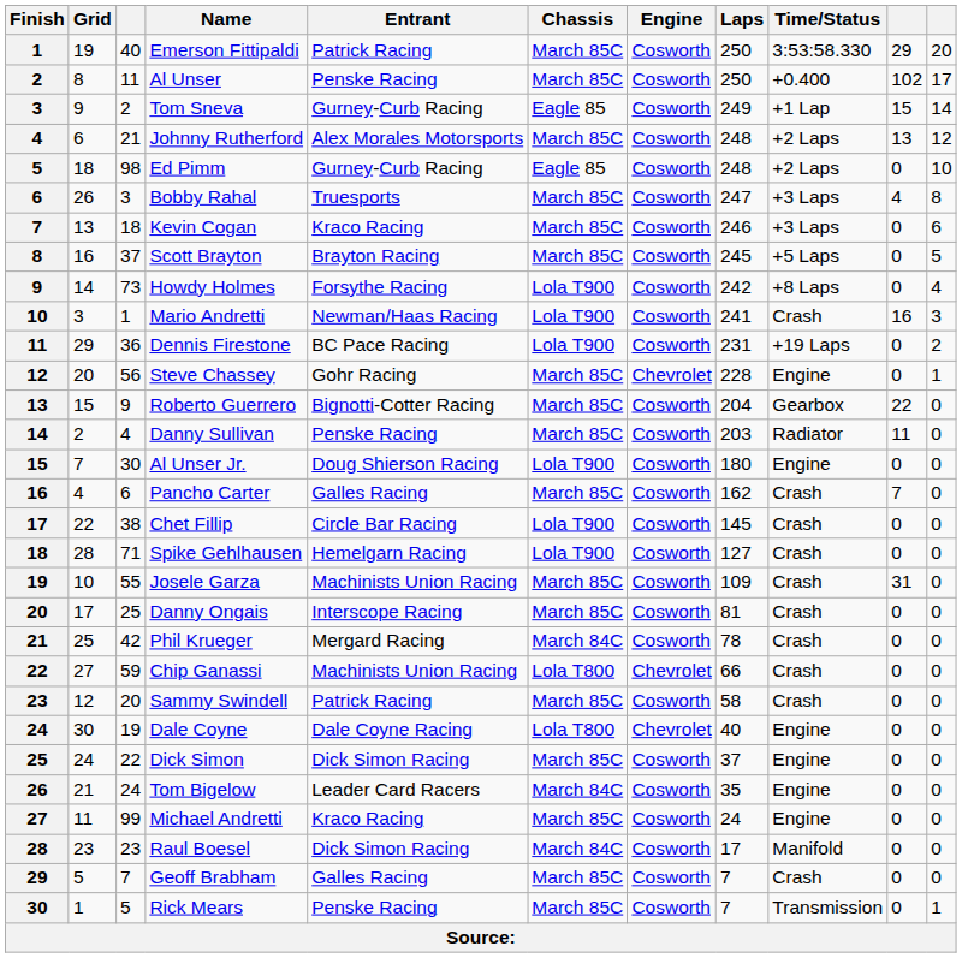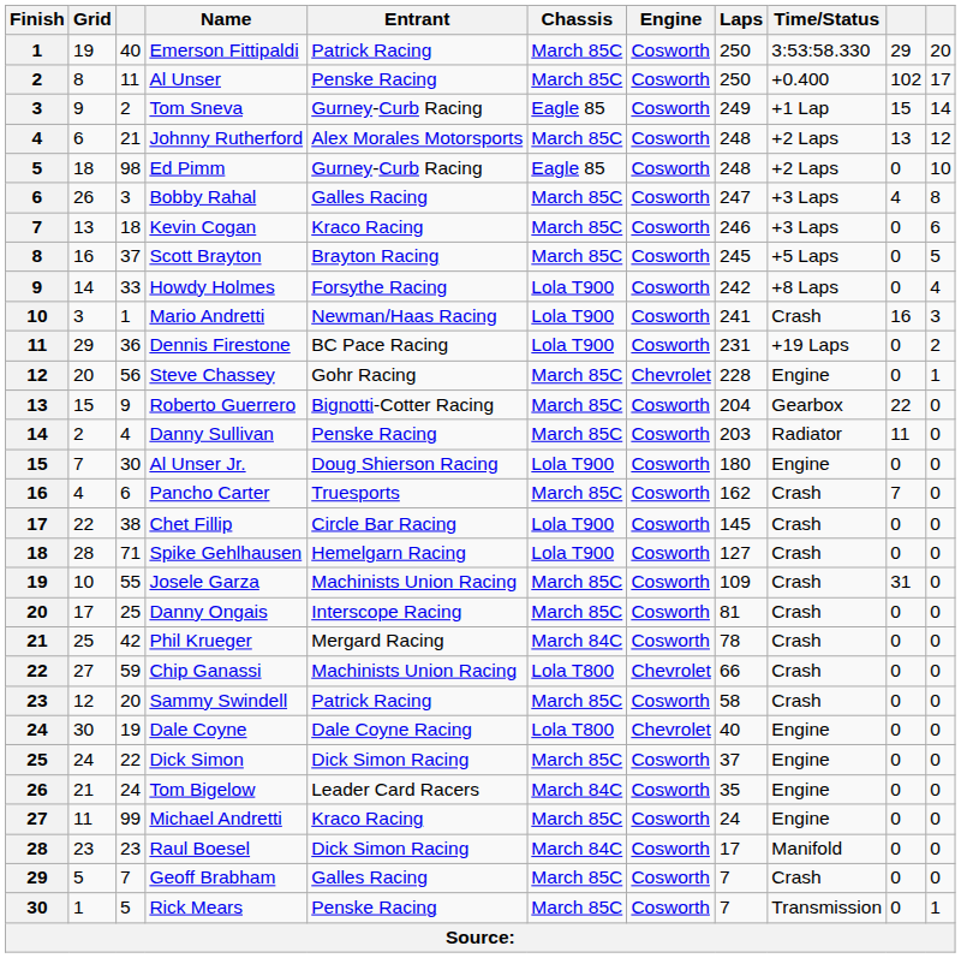 <table class="wikitable">
 <tr>
 <th>Finish</th>
 <th>Grid</th>
 <th></th>
 <th>Name</th>
 <th>Entrant</th>
 <th>Chassis</th>
 <th>Engine</th>
 <th>Laps</th>
 <th>Time/Status</th>
 <th></th>
 <th></th>
 </tr>
 <tr>
 <th>1</th>
 <td>19</td>
 <td>40</td>
 <td> <a href='#'>Emerson Fittipaldi</a></td>
 <td><a href='#'>Patrick Racing</a></td>
 <td><a href='#'>March 85C</a></td>
 <td><a href='#'>Cosworth</a></td>
 <td>250</td>
 <td>3:53:58.330</td>
 <td>29</td>
 <td>20</td>
 </tr>
 <tr>
 <th>2</th>
 <td>8</td>
 <td>11</td>
 <td> <a href='#'>Al Unser</a></td>
 <td><a href='#'>Penske Racing</a></td>
 <td><a href='#'>March 85C</a></td>
 <td><a href='#'>Cosworth</a></td>
 <td>250</td>
 <td>+0.400</td>
 <td>102</td>
 <td>17</td>
 </tr>
 <tr>
 <th>3</th>
 <td>9</td>
 <td>2</td>
 <td> <a href='#'>Tom Sneva</a></td>
 <td><a href='#'>Gurney</a>-<a href='#'>Curb</a> Racing</td>
 <td><a href='#'>Eagle</a> 85</td>
 <td><a href='#'>Cosworth</a></td>
 <td>249</td>
 <td>+1 Lap</td>
 <td>15</td>
 <td>14</td>
 </tr>
 <tr>
 <th>4</th>
 <td>6</td>
 <td>21</td>
 <td> <a href='#'>Johnny Rutherford</a></td>
 <td><a href='#'>Alex Morales Motorsports</a></td>
 <td><a href='#'>March 85C</a></td>
 <td><a href='#'>Cosworth</a></td>
 <td>248</td>
 <td>+2 Laps</td>
 <td>13</td>
 <td>12</td>
 </tr>
 <tr>
 <th>5</th>
 <td>18</td>
 <td>98</td>
 <td> <a href='#'>Ed Pimm</a></td>
 <td><a href='#'>Gurney</a>-<a href='#'>Curb</a> Racing</td>
 <td><a href='#'>Eagle</a> 85</td>
 <td><a href='#'>Cosworth</a></td>
 <td>248</td>
 <td>+2 Laps</td>
 <td>0</td>
 <td>10</td>
 </tr>
 <tr>
 <th>6</th>
 <td>26</td>
 <td>3</td>
 <td> <a href='#'>Bobby Rahal</a></td>
-<td><a href='#'>Truesports</a></td>
+<td><a href='#'>Galles Racing</a></td>
 <td><a href='#'>March 85C</a></td>
 <td><a href='#'>Cosworth</a></td>
 <td>247</td>
 <td>+3 Laps</td>
 <td>4</td>
 <td>8</td>
 </tr>
 <tr>
 <th>7</th>
 <td>13</td>
 <td>18</td>
 <td> <a href='#'>Kevin Cogan</a></td>
 <td><a href='#'>Kraco Racing</a></td>
 <td><a href='#'>March 85C</a></td>
 <td><a href='#'>Cosworth</a></td>
 <td>246</td>
 <td>+3 Laps</td>
 <td>0</td>
 <td>6</td>
 </tr>
 <tr>
 <th>8</th>
 <td>16</td>
 <td>37</td>
 <td> <a href='#'>Scott Brayton</a></td>
 <td><a href='#'>Brayton Racing</a></td>
 <td><a href='#'>March 85C</a></td>
 <td><a href='#'>Cosworth</a></td>
 <td>245</td>
 <td>+5 Laps</td>
 <td>0</td>
 <td>5</td>
 </tr>
 <tr>
 <th>9</th>
 <td>14</td>
-<td>73</td>
+<td>33</td>
 <td> <a href='#'>Howdy Holmes</a></td>
 <td><a href='#'>Forsythe Racing</a></td>
 <td><a href='#'>Lola T900</a></td>
 <td><a href='#'>Cosworth</a></td>
 <td>242</td>
 <td>+8 Laps</td>
 <td>0</td>
 <td>4</td>
 </tr>
 <tr>
 <th>10</th>
 <td>3</td>
 <td>1</td>
 <td> <a href='#'>Mario Andretti</a></td>
 <td><a href='#'>Newman/Haas Racing</a></td>
 <td><a href='#'>Lola T900</a></td>
 <td><a href='#'>Cosworth</a></td>
 <td>241</td>
 <td>Crash</td>
 <td>16</td>
 <td>3</td>
 </tr>
 <tr>
 <th>11</th>
 <td>29</td>
 <td>36</td>
 <td> <a href='#'>Dennis Firestone</a></td>
 <td>BC Pace Racing</td>
 <td><a href='#'>Lola T900</a></td>
 <td><a href='#'>Cosworth</a></td>
 <td>231</td>
 <td>+19 Laps</td>
 <td>0</td>
 <td>2</td>
 </tr>
 <tr>
 <th>12</th>
 <td>20</td>
 <td>56</td>
 <td> <a href='#'>Steve Chassey</a></td>
 <td>Gohr Racing</td>
 <td><a href='#'>March 85C</a></td>
 <td><a href='#'>Chevrolet</a></td>
 <td>228</td>
 <td>Engine</td>
 <td>0</td>
 <td>1</td>
 </tr>
 <tr>
 <th>13</th>
 <td>15</td>
 <td>9</td>
 <td> <a href='#'>Roberto Guerrero</a></td>
 <td><a href='#'>Bignotti</a>-Cotter Racing</td>
 <td><a href='#'>March 85C</a></td>
 <td><a href='#'>Cosworth</a></td>
 <td>204</td>
 <td>Gearbox</td>
 <td>22</td>
 <td>0</td>
 </tr>
 <tr>
 <th>14</th>
 <td>2</td>
 <td>4</td>
 <td> <a href='#'>Danny Sullivan</a></td>
 <td><a href='#'>Penske Racing</a></td>
 <td><a href='#'>March 85C</a></td>
 <td><a href='#'>Cosworth</a></td>
 <td>203</td>
 <td>Radiator</td>
 <td>11</td>
 <td>0</td>
 </tr>
 <tr>
 <th>15</th>
 <td>7</td>
 <td>30</td>
 <td> <a href='#'>Al Unser Jr.</a></td>
 <td><a href='#'>Doug Shierson Racing</a></td>
 <td><a href='#'>Lola T900</a></td>
 <td><a href='#'>Cosworth</a></td>
 <td>180</td>
 <td>Engine</td>
 <td>0</td>
 <td>0</td>
 </tr>
 <tr>
 <th>16</th>
 <td>4</td>
 <td>6</td>
 <td> <a href='#'>Pancho Carter</a></td>
-<td><a href='#'>Galles Racing</a></td>
+<td><a href='#'>Truesports</a></td>
 <td><a href='#'>March 85C</a></td>
 <td><a href='#'>Cosworth</a></td>
 <td>162</td>
 <td>Crash</td>
 <td>7</td>
 <td>0</td>
 </tr>
 <tr>
 <th>17</th>
 <td>22</td>
 <td>38</td>
 <td> <a href='#'>Chet Fillip</a></td>
 <td><a href='#'>Circle Bar Racing</a></td>
 <td><a href='#'>Lola T900</a></td>
 <td><a href='#'>Cosworth</a></td>
 <td>145</td>
 <td>Crash</td>
 <td>0</td>
 <td>0</td>
 </tr>
 <tr>
 <th>18</th>
 <td>28</td>
 <td>71</td>
 <td> <a href='#'>Spike Gehlhausen</a></td>
 <td><a href='#'>Hemelgarn Racing</a></td>
 <td><a href='#'>Lola T900</a></td>
 <td><a href='#'>Cosworth</a></td>
 <td>127</td>
 <td>Crash</td>
 <td>0</td>
 <td>0</td>
 </tr>
 <tr>
 <th>19</th>
 <td>10</td>
 <td>55</td>
 <td> <a href='#'>Josele Garza</a></td>
 <td><a href='#'>Machinists Union Racing</a></td>
 <td><a href='#'>March 85C</a></td>
 <td><a href='#'>Cosworth</a></td>
 <td>109</td>
 <td>Crash</td>
 <td>31</td>
 <td>0</td>
 </tr>
 <tr>
 <th>20</th>
 <td>17</td>
 <td>25</td>
 <td> <a href='#'>Danny Ongais</a></td>
 <td><a href='#'>Interscope Racing</a></td>
 <td><a href='#'>March 85C</a></td>
 <td><a href='#'>Cosworth</a></td>
 <td>81</td>
 <td>Crash</td>
 <td>0</td>
 <td>0</td>
 </tr>
 <tr>
 <th>21</th>
 <td>25</td>
 <td>42</td>
 <td> <a href='#'>Phil Krueger</a></td>
 <td>Mergard Racing</td>
 <td><a href='#'>March 84C</a></td>
 <td><a href='#'>Cosworth</a></td>
 <td>78</td>
 <td>Crash</td>
 <td>0</td>
 <td>0</td>
 </tr>
 <tr>
 <th>22</th>
 <td>27</td>
 <td>59</td>
 <td> <a href='#'>Chip Ganassi</a></td>
 <td><a href='#'>Machinists Union Racing</a></td>
 <td><a href='#'>Lola T800</a></td>
 <td><a href='#'>Chevrolet</a></td>
 <td>66</td>
 <td>Crash</td>
 <td>0</td>
 <td>0</td>
 </tr>
 <tr>
 <th>23</th>
 <td>12</td>
 <td>20</td>
 <td> <a href='#'>Sammy Swindell</a></td>
 <td><a href='#'>Patrick Racing</a></td>
 <td><a href='#'>March 85C</a></td>
 <td><a href='#'>Cosworth</a></td>
 <td>58</td>
 <td>Crash</td>
 <td>0</td>
 <td>0</td>
 </tr>
 <tr>
 <th>24</th>
 <td>30</td>
 <td>19</td>
 <td> <a href='#'>Dale Coyne</a></td>
 <td><a href='#'>Dale Coyne Racing</a></td>
 <td><a href='#'>Lola T800</a></td>
 <td><a href='#'>Chevrolet</a></td>
 <td>40</td>
 <td>Engine</td>
 <td>0</td>
 <td>0</td>
 </tr>
 <tr>
 <th>25</th>
 <td>24</td>
 <td>22</td>
 <td> <a href='#'>Dick Simon</a></td>
 <td><a href='#'>Dick Simon Racing</a></td>
 <td><a href='#'>March 85C</a></td>
 <td><a href='#'>Cosworth</a></td>
 <td>37</td>
 <td>Engine</td>
 <td>0</td>
 <td>0</td>
 </tr>
 <tr>
 <th>26</th>
 <td>21</td>
 <td>24</td>
 <td> <a href='#'>Tom Bigelow</a></td>
 <td>Leader Card Racers</td>
 <td><a href='#'>March 84C</a></td>
 <td><a href='#'>Cosworth</a></td>
 <td>35</td>
 <td>Engine</td>
 <td>0</td>
 <td>0</td>
 </tr>
 <tr>
 <th>27</th>
 <td>11</td>
 <td>99</td>
 <td> <a href='#'>Michael Andretti</a></td>
 <td><a href='#'>Kraco Racing</a></td>
 <td><a href='#'>March 85C</a></td>
 <td><a href='#'>Cosworth</a></td>
 <td>24</td>
 <td>Engine</td>
 <td>0</td>
 <td>0</td>
 </tr>
 <tr>
 <th>28</th>
 <td>23</td>
 <td>23</td>
 <td> <a href='#'>Raul Boesel</a></td>
 <td><a href='#'>Dick Simon Racing</a></td>
 <td><a href='#'>March 84C</a></td>
 <td><a href='#'>Cosworth</a></td>
 <td>17</td>
 <td>Manifold</td>
 <td>0</td>
 <td>0</td>
 </tr>
 <tr>
 <th>29</th>
 <td>5</td>
 <td>7</td>
 <td> <a href='#'>Geoff Brabham</a></td>
 <td><a href='#'>Galles Racing</a></td>
 <td><a href='#'>March 85C</a></td>
 <td><a href='#'>Cosworth</a></td>
 <td>7</td>
 <td>Crash</td>
 <td>0</td>
 <td>0</td>
 </tr>
 <tr>
 <th>30</th>
 <td>1</td>
 <td>5</td>
 <td> <a href='#'>Rick Mears</a></td>
 <td><a href='#'>Penske Racing</a></td>
 <td><a href='#'>March 85C</a></td>
 <td><a href='#'>Cosworth</a></td>
 <td>7</td>
 <td>Transmission</td>
 <td>0</td>
 <td>1</td>
 </tr>
 <tr>
 <th colspan=11>Source:</th>
 </tr>
 </table>
